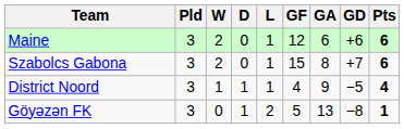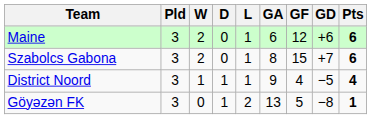 <table class="wikitable" style="text-align:center;">
 <tr>
 <th width=175>Team</th>
 <th width=20 abbr="Played">Pld</th>
 <th width=20 abbr="Won">W</th>
 <th width=20 abbr="Drawn">D</th>
 <th width=20 abbr="Lost">L</th>
+<th width=20 abbr="Goals against">GA</th>
 <th width=20 abbr="Goals for">GF</th>
-<th width=20 abbr="Goals against">GA</th>
 <th width=20 abbr="Goal difference">GD</th>
 <th width=20 abbr="Points">Pts</th>
 </tr>
 <tr bgcolor=#ccffcc>
 <td align=left> <a href='#'>Maine</a></td>
 <td>3</td>
 <td>2</td>
 <td>0</td>
 <td>1</td>
+<td>6</td>
 <td>12</td>
-<td>6</td>
 <td>+6</td>
 <td><strong>6</strong></td>
 </tr>
 <tr>
 <td align=left> <a href='#'>Szabolcs Gabona</a></td>
 <td>3</td>
 <td>2</td>
 <td>0</td>
 <td>1</td>
+<td>8</td>
 <td>15</td>
-<td>8</td>
 <td>+7</td>
 <td><strong>6</strong></td>
 </tr>
 <tr>
 <td align=left> <a href='#'>District Noord</a></td>
 <td>3</td>
 <td>1</td>
 <td>1</td>
 <td>1</td>
+<td>9</td>
 <td>4</td>
-<td>9</td>
 <td>−5</td>
 <td><strong>4</strong></td>
 </tr>
 <tr>
 <td align=left> <a href='#'>Göyəzən FK</a></td>
 <td>3</td>
 <td>0</td>
 <td>1</td>
 <td>2</td>
+<td>13</td>
 <td>5</td>
-<td>13</td>
 <td>−8</td>
 <td><strong>1</strong></td>
 </tr>
 </table>
